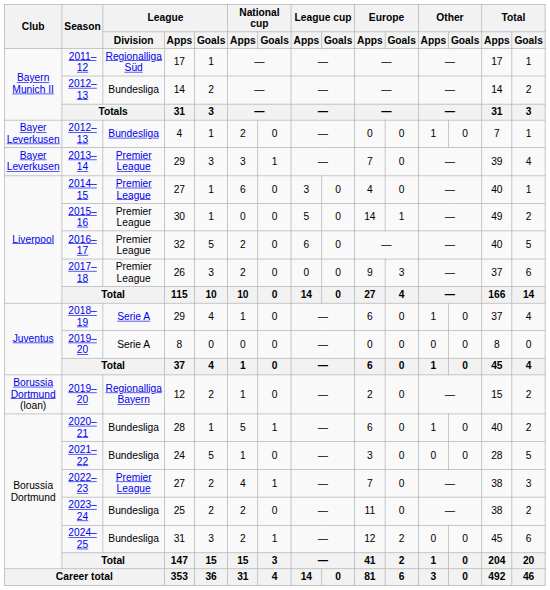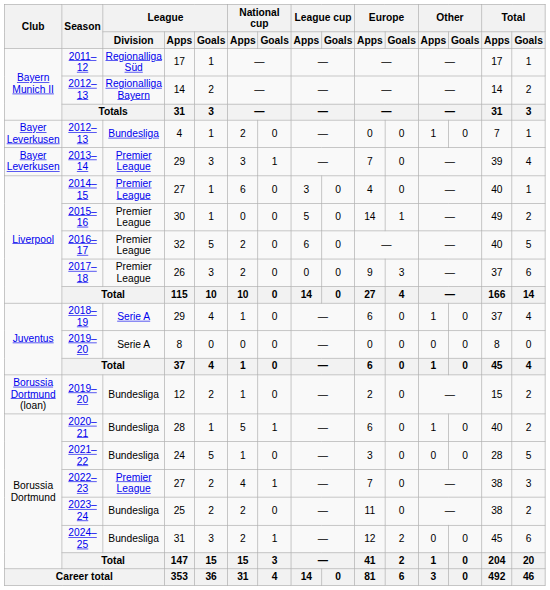 <table class="wikitable" Style="text-align: center">
 <tr>
 <th rowspan="2">Club</th>
 <th rowspan="2">Season</th>
 <th colspan="3">League</th>
 <th colspan="2">National cup</th>
 <th colspan="2">League cup</th>
 <th colspan="2">Europe</th>
 <th colspan="2">Other</th>
 <th colspan="2">Total</th>
 </tr>
 <tr>
 <th>Division</th>
 <th>Apps</th>
 <th>Goals</th>
 <th>Apps</th>
 <th>Goals</th>
 <th>Apps</th>
 <th>Goals</th>
 <th>Apps</th>
 <th>Goals</th>
 <th>Apps</th>
 <th>Goals</th>
 <th>Apps</th>
 <th>Goals</th>
 </tr>
 <tr>
 <td rowspan="3"><a href='#'>Bayern Munich II</a></td>
 <td><a href='#'>2011–12</a></td>
 <td><a href='#'>Regionalliga Süd</a></td>
 <td>17</td>
 <td>1</td>
 <td colspan="2">—</td>
 <td colspan="2">—</td>
 <td colspan="2">—</td>
 <td colspan="2">—</td>
 <td>17</td>
 <td>1</td>
 </tr>
 <tr>
 <td><a href='#'>2012–13</a></td>
-<td>Bundesliga</td>
+<td><a href='#'>Regionalliga Bayern</a></td>
 <td>14</td>
 <td>2</td>
 <td colspan="2">—</td>
 <td colspan="2">—</td>
 <td colspan="2">—</td>
 <td colspan="2">—</td>
 <td>14</td>
 <td>2</td>
 </tr>
 <tr>
 <th colspan="2">Totals</th>
 <th>31</th>
 <th>3</th>
 <th colspan="2">—</th>
 <th colspan="2">—</th>
 <th colspan="2">—</th>
 <th colspan="2">—</th>
 <th>31</th>
 <th>3</th>
 </tr>
 <tr>
 <td><a href='#'>Bayer Leverkusen</a></td>
 <td><a href='#'>2012–13</a></td>
 <td><a href='#'>Bundesliga</a></td>
 <td>4</td>
 <td>1</td>
 <td>2</td>
 <td>0</td>
 <td colspan="2">—</td>
 <td>0</td>
 <td>0</td>
 <td>1</td>
 <td>0</td>
 <td>7</td>
 <td>1</td>
 </tr>
 <tr>
 <td><a href='#'>Bayer Leverkusen</a></td>
 <td><a href='#'>2013–14</a></td>
 <td><a href='#'>Premier League</a></td>
 <td>29</td>
 <td>3</td>
 <td>3</td>
 <td>1</td>
 <td colspan="2">—</td>
 <td>7</td>
 <td>0</td>
 <td colspan="2">—</td>
 <td>39</td>
 <td>4</td>
 </tr>
 <tr>
 <td rowspan="5"><a href='#'>Liverpool</a></td>
 <td><a href='#'>2014–15</a></td>
 <td><a href='#'>Premier League</a></td>
 <td>27</td>
 <td>1</td>
 <td>6</td>
 <td>0</td>
 <td>3</td>
 <td>0</td>
 <td>4</td>
 <td>0</td>
 <td colspan="2">—</td>
 <td>40</td>
 <td>1</td>
 </tr>
 <tr>
 <td><a href='#'>2015–16</a></td>
 <td>Premier League</td>
 <td>30</td>
 <td>1</td>
 <td>0</td>
 <td>0</td>
 <td>5</td>
 <td>0</td>
 <td>14</td>
 <td>1</td>
 <td colspan="2">—</td>
 <td>49</td>
 <td>2</td>
 </tr>
 <tr>
 <td><a href='#'>2016–17</a></td>
 <td>Premier League</td>
 <td>32</td>
 <td>5</td>
 <td>2</td>
 <td>0</td>
 <td>6</td>
 <td>0</td>
 <td colspan="2">—</td>
 <td colspan="2">—</td>
 <td>40</td>
 <td>5</td>
 </tr>
 <tr>
 <td><a href='#'>2017–18</a></td>
 <td>Premier League</td>
 <td>26</td>
 <td>3</td>
 <td>2</td>
 <td>0</td>
 <td>0</td>
 <td>0</td>
 <td>9</td>
 <td>3</td>
 <td colspan="2">—</td>
 <td>37</td>
 <td>6</td>
 </tr>
 <tr>
 <th colspan="2">Total</th>
 <th>115</th>
 <th>10</th>
 <th>10</th>
 <th>0</th>
 <th>14</th>
 <th>0</th>
 <th>27</th>
 <th>4</th>
 <th colspan="2">—</th>
 <th>166</th>
 <th>14</th>
 </tr>
 <tr>
 <td rowspan="3"><a href='#'>Juventus</a></td>
 <td><a href='#'>2018–19</a></td>
 <td><a href='#'>Serie A</a></td>
 <td>29</td>
 <td>4</td>
 <td>1</td>
 <td>0</td>
 <td colspan="2">—</td>
 <td>6</td>
 <td>0</td>
 <td>1</td>
 <td>0</td>
 <td>37</td>
 <td>4</td>
 </tr>
 <tr>
 <td><a href='#'>2019–20</a></td>
 <td>Serie A</td>
 <td>8</td>
 <td>0</td>
 <td>0</td>
 <td>0</td>
 <td colspan="2">—</td>
 <td>0</td>
 <td>0</td>
 <td>0</td>
 <td>0</td>
 <td>8</td>
 <td>0</td>
 </tr>
 <tr>
 <th colspan="2">Total</th>
 <th>37</th>
 <th>4</th>
 <th>1</th>
 <th>0</th>
 <th colspan="2">—</th>
 <th>6</th>
 <th>0</th>
 <th>1</th>
 <th>0</th>
 <th>45</th>
 <th>4</th>
 </tr>
 <tr>
 <td><a href='#'>Borussia Dortmund</a> (loan)</td>
 <td><a href='#'>2019–20</a></td>
-<td><a href='#'>Regionalliga Bayern</a></td>
+<td>Bundesliga</td>
 <td>12</td>
 <td>2</td>
 <td>1</td>
 <td>0</td>
 <td colspan="2">—</td>
 <td>2</td>
 <td>0</td>
 <td colspan="2">—</td>
 <td>15</td>
 <td>2</td>
 </tr>
 <tr>
 <td rowspan="6">Borussia Dortmund</td>
 <td><a href='#'>2020–21</a></td>
 <td>Bundesliga</td>
 <td>28</td>
 <td>1</td>
 <td>5</td>
 <td>1</td>
 <td colspan="2">—</td>
 <td>6</td>
 <td>0</td>
 <td>1</td>
 <td>0</td>
 <td>40</td>
 <td>2</td>
 </tr>
 <tr>
 <td><a href='#'>2021–22</a></td>
 <td>Bundesliga</td>
 <td>24</td>
 <td>5</td>
 <td>1</td>
 <td>0</td>
 <td colspan="2">—</td>
 <td>3</td>
 <td>0</td>
 <td>0</td>
 <td>0</td>
 <td>28</td>
 <td>5</td>
 </tr>
 <tr>
 <td><a href='#'>2022–23</a></td>
 <td><a href='#'>Premier League</a></td>
 <td>27</td>
 <td>2</td>
 <td>4</td>
 <td>1</td>
 <td colspan="2">—</td>
 <td>7</td>
 <td>0</td>
 <td colspan="2">—</td>
 <td>38</td>
 <td>3</td>
 </tr>
 <tr>
 <td><a href='#'>2023–24</a></td>
 <td>Bundesliga</td>
 <td>25</td>
 <td>2</td>
 <td>2</td>
 <td>0</td>
 <td colspan="2">—</td>
 <td>11</td>
 <td>0</td>
 <td colspan="2">—</td>
 <td>38</td>
 <td>2</td>
 </tr>
 <tr>
 <td><a href='#'>2024–25</a></td>
 <td>Bundesliga</td>
 <td>31</td>
 <td>3</td>
 <td>2</td>
 <td>1</td>
 <td colspan="2">—</td>
 <td>12</td>
 <td>2</td>
 <td>0</td>
 <td>0</td>
 <td>45</td>
 <td>6</td>
 </tr>
 <tr>
 <th colspan="2">Total</th>
 <th>147</th>
 <th>15</th>
 <th>15</th>
 <th>3</th>
 <th colspan="2">—</th>
 <th>41</th>
 <th>2</th>
 <th>1</th>
 <th>0</th>
 <th>204</th>
 <th>20</th>
 </tr>
 <tr>
 <th colspan="3">Career total</th>
 <th>353</th>
 <th>36</th>
 <th>31</th>
 <th>4</th>
 <th>14</th>
 <th>0</th>
 <th>81</th>
 <th>6</th>
 <th>3</th>
 <th>0</th>
 <th>492</th>
 <th>46</th>
 </tr>
 </table>
